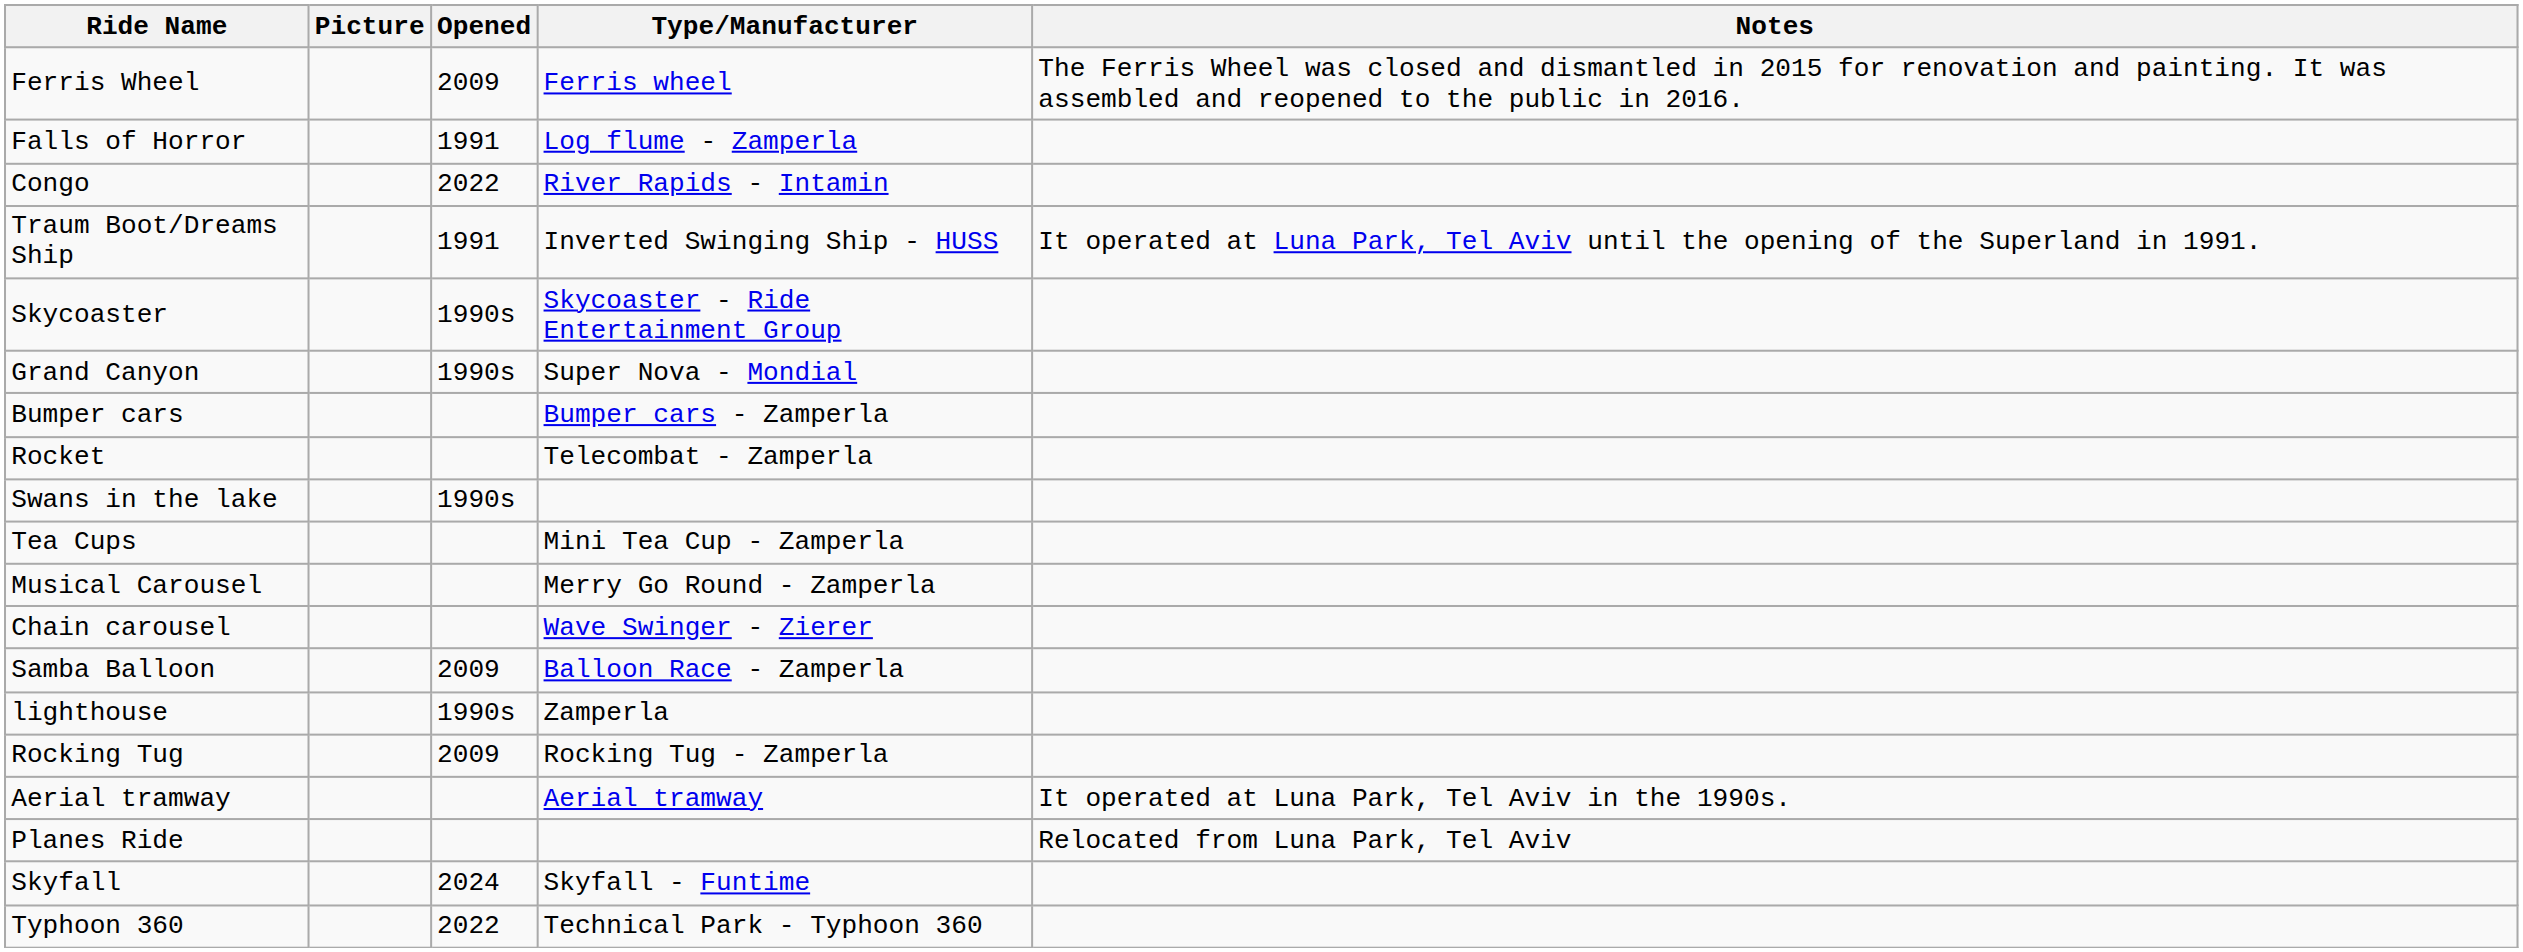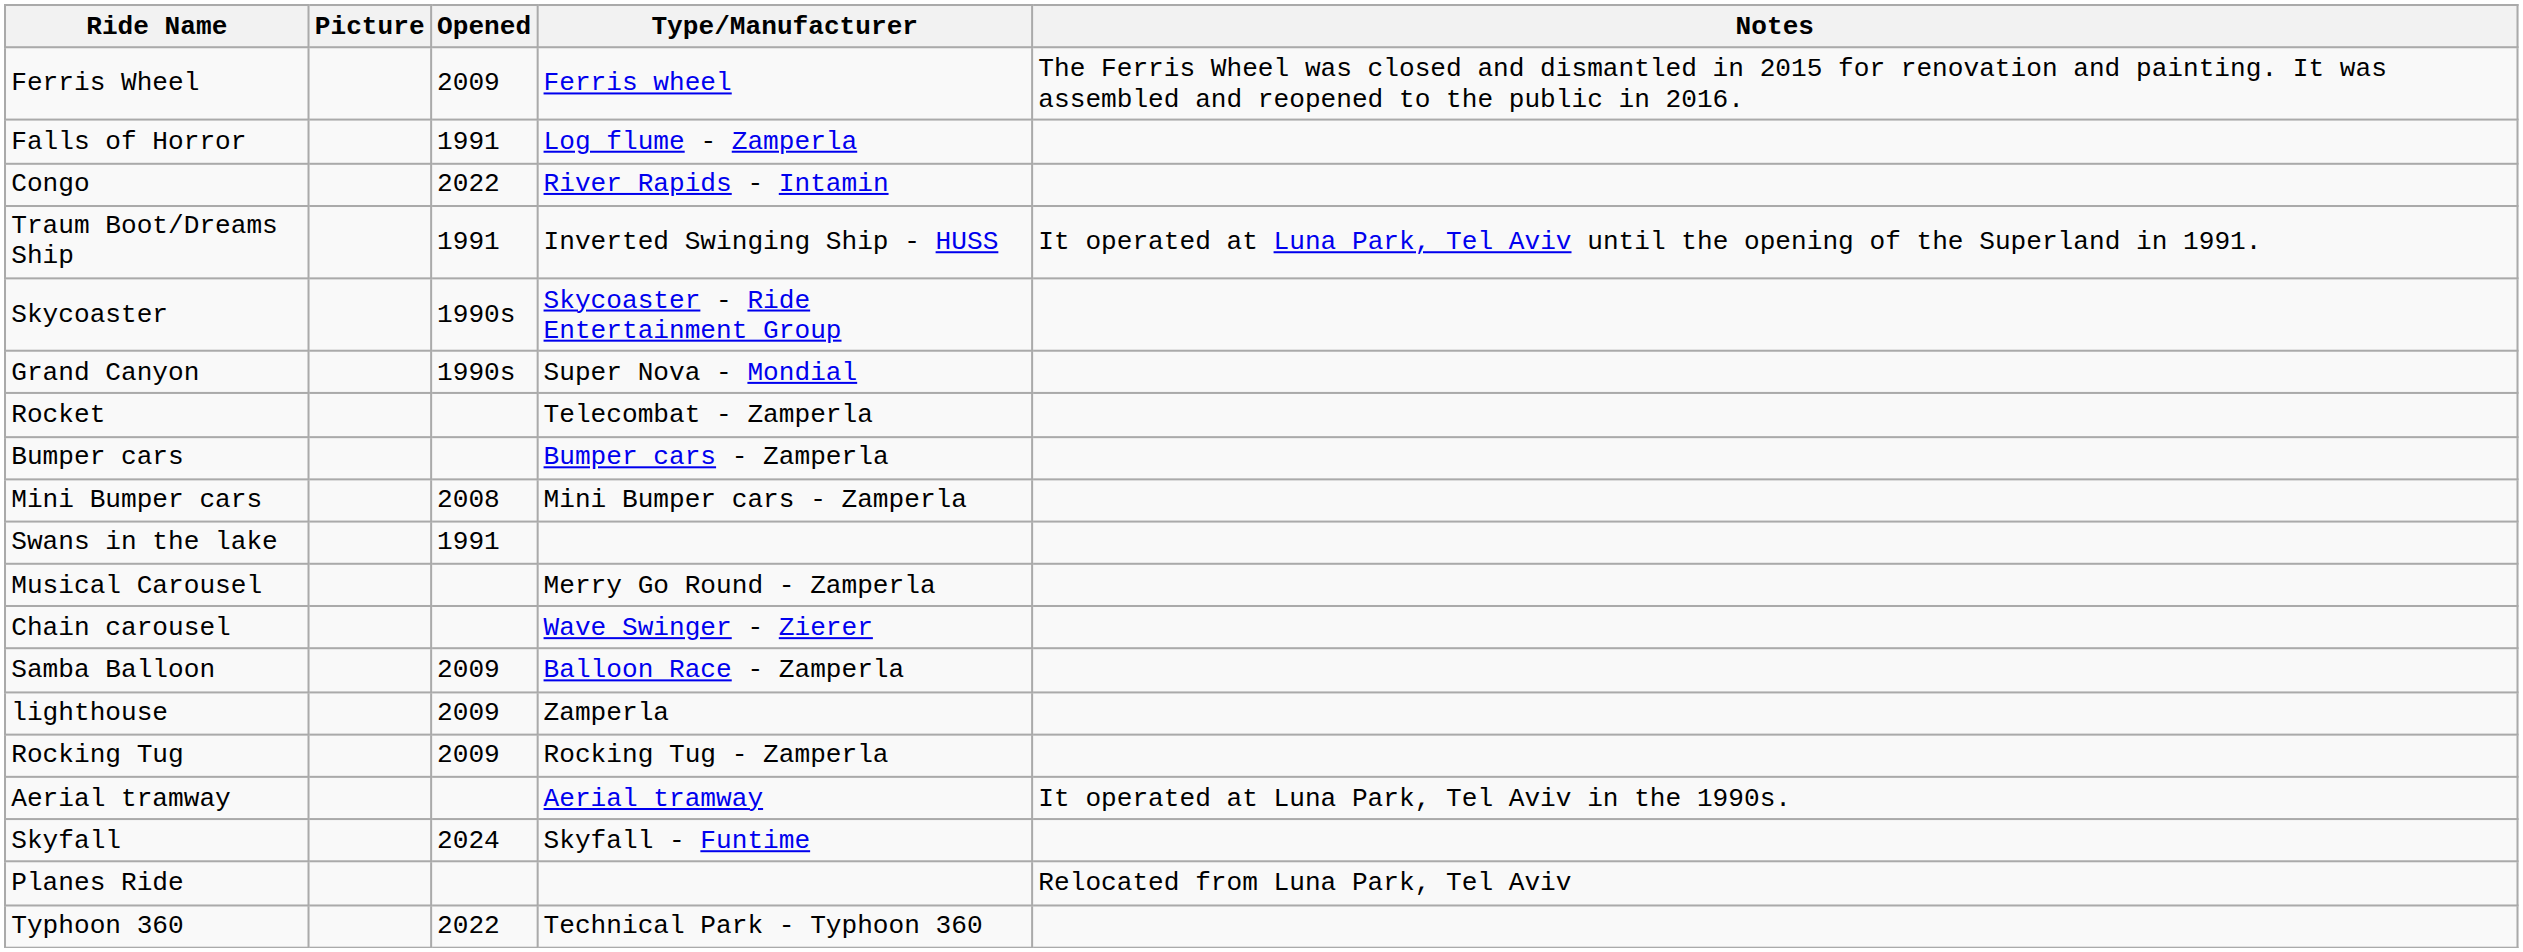 <table class="wikitable sortable">
 <tr>
 <th>Ride Name</th>
 <th>Picture</th>
 <th>Opened</th>
 <th>Type/Manufacturer</th>
 <th>Notes</th>
 </tr>
 <tr>
 <td>Ferris Wheel</td>
 <td></td>
 <td>2009</td>
 <td><a href='#'>Ferris wheel</a></td>
 <td>The Ferris Wheel was closed and dismantled in 2015 for renovation and painting. It was assembled and reopened to the public in 2016.</td>
 </tr>
 <tr>
 <td>Falls of Horror</td>
 <td></td>
 <td>1991</td>
 <td><a href='#'>Log flume</a> - <a href='#'>Zamperla</a></td>
 <td></td>
 </tr>
 <tr>
 <td>Congo</td>
 <td></td>
 <td>2022</td>
 <td><a href='#'>River Rapids</a> - <a href='#'>Intamin</a></td>
 <td></td>
 </tr>
 <tr>
 <td>Traum Boot/Dreams Ship</td>
 <td></td>
 <td>1991</td>
 <td>Inverted Swinging Ship - <a href='#'>HUSS</a></td>
 <td>It operated at <a href='#'>Luna Park, Tel Aviv</a> until the opening of the Superland in 1991.</td>
 </tr>
 <tr>
 <td>Skycoaster</td>
 <td></td>
 <td>1990s</td>
 <td><a href='#'>Skycoaster</a> - <a href='#'>Ride Entertainment Group</a></td>
 <td></td>
 </tr>
 <tr>
 <td>Grand Canyon</td>
 <td></td>
 <td>1990s</td>
 <td>Super Nova - <a href='#'>Mondial</a></td>
 <td></td>
 </tr>
 <tr>
+<td>Rocket</td>
+<td></td>
+<td></td>
+<td>Telecombat - Zamperla</td>
+<td></td>
+</tr>
+<tr>
 <td>Bumper cars</td>
 <td></td>
 <td></td>
 <td><a href='#'>Bumper cars</a> - Zamperla</td>
 <td></td>
 </tr>
 <tr>
-<td>Rocket</td>
+<td>Mini Bumper cars</td>
 <td></td>
-<td></td>
-<td>Telecombat - Zamperla</td>
+<td>2008</td>
+<td>Mini Bumper cars - Zamperla</td>
 <td></td>
 </tr>
 <tr>
 <td>Swans in the lake</td>
 <td></td>
-<td>1990s</td>
+<td>1991</td>
 <td></td>
-<td></td>
-</tr>
-<tr>
-<td>Tea Cups</td>
-<td></td>
-<td></td>
-<td>Mini Tea Cup - Zamperla</td>
 <td></td>
 </tr>
 <tr>
 <td>Musical Carousel</td>
 <td></td>
 <td></td>
 <td>Merry Go Round	- Zamperla</td>
 <td></td>
 </tr>
 <tr>
 <td>Chain carousel</td>
 <td></td>
 <td></td>
 <td><a href='#'>Wave Swinger</a> - <a href='#'>Zierer</a></td>
 <td></td>
 </tr>
 <tr>
 <td>Samba Balloon</td>
 <td></td>
 <td>2009</td>
 <td><a href='#'>Balloon Race</a> - Zamperla</td>
 <td></td>
 </tr>
 <tr>
 <td>lighthouse</td>
 <td></td>
-<td>1990s</td>
+<td>2009</td>
 <td>Zamperla</td>
 <td></td>
 </tr>
 <tr>
 <td>Rocking Tug</td>
 <td></td>
 <td>2009</td>
 <td>Rocking Tug - Zamperla</td>
 <td></td>
 </tr>
 <tr>
 <td>Aerial tramway</td>
 <td></td>
 <td></td>
 <td><a href='#'>Aerial tramway</a></td>
 <td>It operated at Luna Park, Tel Aviv in the 1990s.</td>
 </tr>
 <tr>
+<td>Skyfall</td>
+<td></td>
+<td>2024</td>
+<td>Skyfall - <a href='#'>Funtime</a></td>
+<td></td>
+</tr>
+<tr>
 <td>Planes Ride</td>
 <td></td>
 <td></td>
 <td></td>
 <td>Relocated from Luna Park, Tel Aviv</td>
-</tr>
-<tr>
-<td>Skyfall</td>
-<td></td>
-<td>2024</td>
-<td>Skyfall - <a href='#'>Funtime</a></td>
-<td></td>
 </tr>
 <tr>
 <td>Typhoon 360</td>
 <td></td>
 <td>2022</td>
 <td>Technical Park - Typhoon 360</td>
 <td></td>
 </tr>
 </table>
